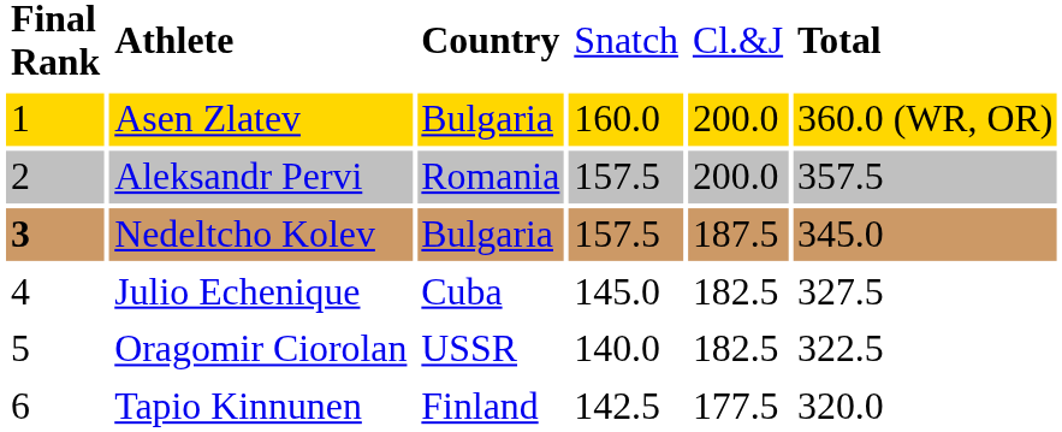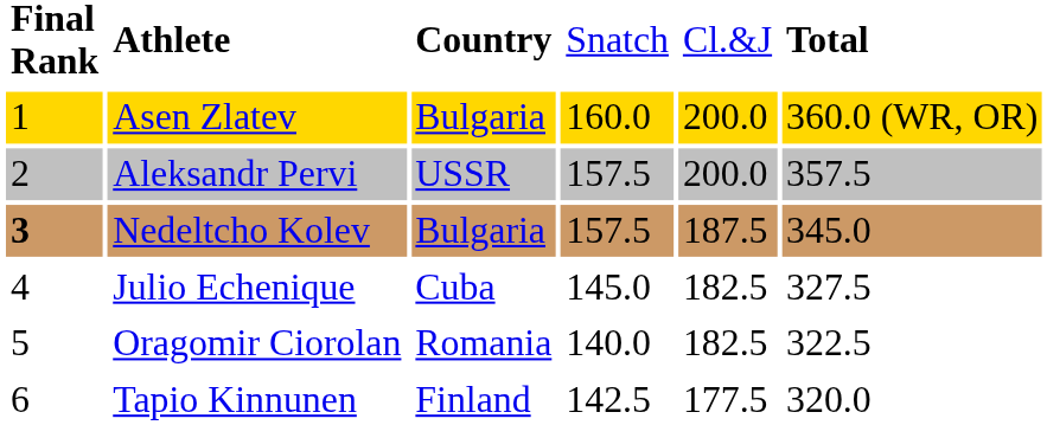 <table border="0" Cellpadding="2">
 <tr>
 <td><strong>Final <br> Rank</strong></td>
 <td><strong>Athlete</strong></td>
 <td><strong>Country</strong></td>
 <td><a href='#'>Snatch</a></td>
 <td><a href='#'>Cl.&J</a></td>
 <td><strong>Total</strong></td>
 </tr>
 <tr bgcolor="gold">
 <td>1</td>
 <td><a href='#'>Asen Zlatev</a></td>
 <td><a href='#'>Bulgaria</a></td>
 <td>160.0</td>
 <td>200.0</td>
 <td>360.0 (WR, OR)</td>
 </tr>
 <tr bgcolor="silver">
 <td>2</td>
 <td><a href='#'>Aleksandr Pervi</a></td>
-<td><a href='#'>Romania</a></td>
+<td><a href='#'>USSR</a></td>
 <td>157.5</td>
 <td>200.0</td>
 <td>357.5</td>
 </tr>
 <tr bgcolor="cc9966">
 <td><strong>3</strong></td>
 <td><a href='#'>Nedeltcho Kolev</a></td>
 <td><a href='#'>Bulgaria</a></td>
 <td>157.5</td>
 <td>187.5</td>
 <td>345.0</td>
 </tr>
 <tr>
 <td>4</td>
 <td><a href='#'>Julio Echenique</a></td>
 <td><a href='#'>Cuba</a></td>
 <td>145.0</td>
 <td>182.5</td>
 <td>327.5</td>
 </tr>
 <tr>
 <td>5</td>
 <td><a href='#'>Oragomir Ciorolan</a></td>
-<td><a href='#'>USSR</a></td>
+<td><a href='#'>Romania</a></td>
 <td>140.0</td>
 <td>182.5</td>
 <td>322.5</td>
 </tr>
 <tr>
 <td>6</td>
 <td><a href='#'>Tapio Kinnunen</a></td>
 <td><a href='#'>Finland</a></td>
 <td>142.5</td>
 <td>177.5</td>
 <td>320.0</td>
 </tr>
 </table>
